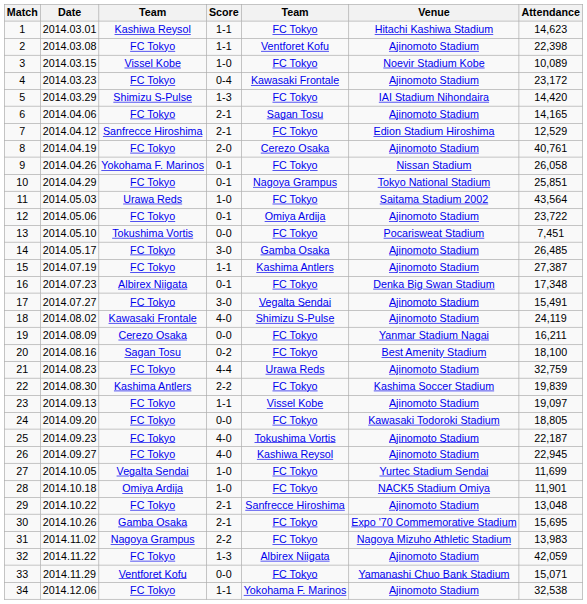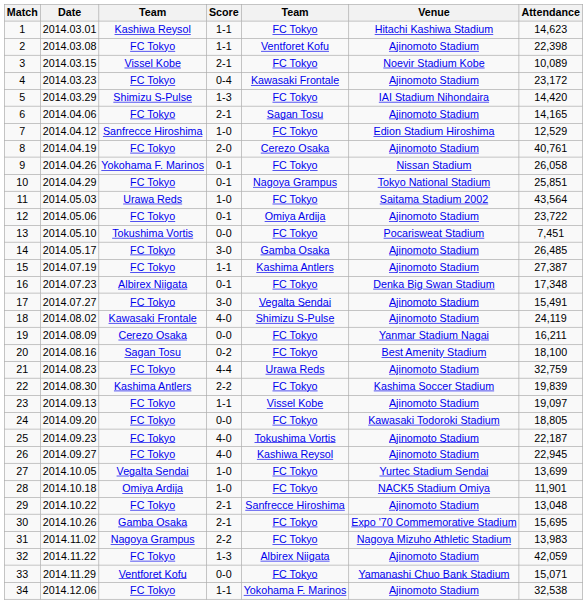 <table class="wikitable" style="text-align:center;">
 <tr>
 <th>Match</th>
 <th>Date</th>
 <th>Team</th>
 <th>Score</th>
 <th>Team</th>
 <th>Venue</th>
 <th>Attendance</th>
 </tr>
 <tr>
 <td>1</td>
 <td>2014.03.01</td>
 <td><a href='#'>Kashiwa Reysol</a></td>
 <td>1-1</td>
 <td><a href='#'>FC Tokyo</a></td>
 <td><a href='#'>Hitachi Kashiwa Stadium</a></td>
 <td>14,623</td>
 </tr>
 <tr>
 <td>2</td>
 <td>2014.03.08</td>
 <td><a href='#'>FC Tokyo</a></td>
 <td>1-1</td>
 <td><a href='#'>Ventforet Kofu</a></td>
 <td><a href='#'>Ajinomoto Stadium</a></td>
 <td>22,398</td>
 </tr>
 <tr>
 <td>3</td>
 <td>2014.03.15</td>
 <td><a href='#'>Vissel Kobe</a></td>
-<td>1-0</td>
+<td>2-1</td>
 <td><a href='#'>FC Tokyo</a></td>
 <td><a href='#'>Noevir Stadium Kobe</a></td>
 <td>10,089</td>
 </tr>
 <tr>
 <td>4</td>
 <td>2014.03.23</td>
 <td><a href='#'>FC Tokyo</a></td>
 <td>0-4</td>
 <td><a href='#'>Kawasaki Frontale</a></td>
 <td><a href='#'>Ajinomoto Stadium</a></td>
 <td>23,172</td>
 </tr>
 <tr>
 <td>5</td>
 <td>2014.03.29</td>
 <td><a href='#'>Shimizu S-Pulse</a></td>
 <td>1-3</td>
 <td><a href='#'>FC Tokyo</a></td>
 <td><a href='#'>IAI Stadium Nihondaira</a></td>
 <td>14,420</td>
 </tr>
 <tr>
 <td>6</td>
 <td>2014.04.06</td>
 <td><a href='#'>FC Tokyo</a></td>
 <td>2-1</td>
 <td><a href='#'>Sagan Tosu</a></td>
 <td><a href='#'>Ajinomoto Stadium</a></td>
 <td>14,165</td>
 </tr>
 <tr>
 <td>7</td>
 <td>2014.04.12</td>
 <td><a href='#'>Sanfrecce Hiroshima</a></td>
-<td>2-1</td>
+<td>1-0</td>
 <td><a href='#'>FC Tokyo</a></td>
 <td><a href='#'>Edion Stadium Hiroshima</a></td>
 <td>12,529</td>
 </tr>
 <tr>
 <td>8</td>
 <td>2014.04.19</td>
 <td><a href='#'>FC Tokyo</a></td>
 <td>2-0</td>
 <td><a href='#'>Cerezo Osaka</a></td>
 <td><a href='#'>Ajinomoto Stadium</a></td>
 <td>40,761</td>
 </tr>
 <tr>
 <td>9</td>
 <td>2014.04.26</td>
 <td><a href='#'>Yokohama F. Marinos</a></td>
 <td>0-1</td>
 <td><a href='#'>FC Tokyo</a></td>
 <td><a href='#'>Nissan Stadium</a></td>
 <td>26,058</td>
 </tr>
 <tr>
 <td>10</td>
 <td>2014.04.29</td>
 <td><a href='#'>FC Tokyo</a></td>
 <td>0-1</td>
 <td><a href='#'>Nagoya Grampus</a></td>
 <td><a href='#'>Tokyo National Stadium</a></td>
 <td>25,851</td>
 </tr>
 <tr>
 <td>11</td>
 <td>2014.05.03</td>
 <td><a href='#'>Urawa Reds</a></td>
 <td>1-0</td>
 <td><a href='#'>FC Tokyo</a></td>
 <td><a href='#'>Saitama Stadium 2002</a></td>
 <td>43,564</td>
 </tr>
 <tr>
 <td>12</td>
 <td>2014.05.06</td>
 <td><a href='#'>FC Tokyo</a></td>
 <td>0-1</td>
 <td><a href='#'>Omiya Ardija</a></td>
 <td><a href='#'>Ajinomoto Stadium</a></td>
 <td>23,722</td>
 </tr>
 <tr>
 <td>13</td>
 <td>2014.05.10</td>
 <td><a href='#'>Tokushima Vortis</a></td>
 <td>0-0</td>
 <td><a href='#'>FC Tokyo</a></td>
 <td><a href='#'>Pocarisweat Stadium</a></td>
 <td>7,451</td>
 </tr>
 <tr>
 <td>14</td>
 <td>2014.05.17</td>
 <td><a href='#'>FC Tokyo</a></td>
 <td>3-0</td>
 <td><a href='#'>Gamba Osaka</a></td>
 <td><a href='#'>Ajinomoto Stadium</a></td>
 <td>26,485</td>
 </tr>
 <tr>
 <td>15</td>
 <td>2014.07.19</td>
 <td><a href='#'>FC Tokyo</a></td>
 <td>1-1</td>
 <td><a href='#'>Kashima Antlers</a></td>
 <td><a href='#'>Ajinomoto Stadium</a></td>
 <td>27,387</td>
 </tr>
 <tr>
 <td>16</td>
 <td>2014.07.23</td>
 <td><a href='#'>Albirex Niigata</a></td>
 <td>0-1</td>
 <td><a href='#'>FC Tokyo</a></td>
 <td><a href='#'>Denka Big Swan Stadium</a></td>
 <td>17,348</td>
 </tr>
 <tr>
 <td>17</td>
 <td>2014.07.27</td>
 <td><a href='#'>FC Tokyo</a></td>
 <td>3-0</td>
 <td><a href='#'>Vegalta Sendai</a></td>
 <td><a href='#'>Ajinomoto Stadium</a></td>
 <td>15,491</td>
 </tr>
 <tr>
 <td>18</td>
 <td>2014.08.02</td>
 <td><a href='#'>Kawasaki Frontale</a></td>
 <td>4-0</td>
 <td><a href='#'>Shimizu S-Pulse</a></td>
 <td><a href='#'>Ajinomoto Stadium</a></td>
 <td>24,119</td>
 </tr>
 <tr>
 <td>19</td>
 <td>2014.08.09</td>
 <td><a href='#'>Cerezo Osaka</a></td>
 <td>0-0</td>
 <td><a href='#'>FC Tokyo</a></td>
 <td><a href='#'>Yanmar Stadium Nagai</a></td>
 <td>16,211</td>
 </tr>
 <tr>
 <td>20</td>
 <td>2014.08.16</td>
 <td><a href='#'>Sagan Tosu</a></td>
 <td>0-2</td>
 <td><a href='#'>FC Tokyo</a></td>
 <td><a href='#'>Best Amenity Stadium</a></td>
 <td>18,100</td>
 </tr>
 <tr>
 <td>21</td>
 <td>2014.08.23</td>
 <td><a href='#'>FC Tokyo</a></td>
 <td>4-4</td>
 <td><a href='#'>Urawa Reds</a></td>
 <td><a href='#'>Ajinomoto Stadium</a></td>
 <td>32,759</td>
 </tr>
 <tr>
 <td>22</td>
 <td>2014.08.30</td>
 <td><a href='#'>Kashima Antlers</a></td>
 <td>2-2</td>
 <td><a href='#'>FC Tokyo</a></td>
 <td><a href='#'>Kashima Soccer Stadium</a></td>
 <td>19,839</td>
 </tr>
 <tr>
 <td>23</td>
 <td>2014.09.13</td>
 <td><a href='#'>FC Tokyo</a></td>
 <td>1-1</td>
 <td><a href='#'>Vissel Kobe</a></td>
 <td><a href='#'>Ajinomoto Stadium</a></td>
 <td>19,097</td>
 </tr>
 <tr>
 <td>24</td>
 <td>2014.09.20</td>
 <td><a href='#'>FC Tokyo</a></td>
 <td>0-0</td>
 <td><a href='#'>FC Tokyo</a></td>
 <td><a href='#'>Kawasaki Todoroki Stadium</a></td>
 <td>18,805</td>
 </tr>
 <tr>
 <td>25</td>
 <td>2014.09.23</td>
 <td><a href='#'>FC Tokyo</a></td>
 <td>4-0</td>
 <td><a href='#'>Tokushima Vortis</a></td>
 <td><a href='#'>Ajinomoto Stadium</a></td>
 <td>22,187</td>
 </tr>
 <tr>
 <td>26</td>
 <td>2014.09.27</td>
 <td><a href='#'>FC Tokyo</a></td>
 <td>4-0</td>
 <td><a href='#'>Kashiwa Reysol</a></td>
 <td><a href='#'>Ajinomoto Stadium</a></td>
 <td>22,945</td>
 </tr>
 <tr>
 <td>27</td>
 <td>2014.10.05</td>
 <td><a href='#'>Vegalta Sendai</a></td>
 <td>1-0</td>
 <td><a href='#'>FC Tokyo</a></td>
 <td><a href='#'>Yurtec Stadium Sendai</a></td>
-<td>11,699</td>
+<td>13,699</td>
 </tr>
 <tr>
 <td>28</td>
 <td>2014.10.18</td>
 <td><a href='#'>Omiya Ardija</a></td>
 <td>1-0</td>
 <td><a href='#'>FC Tokyo</a></td>
 <td><a href='#'>NACK5 Stadium Omiya</a></td>
 <td>11,901</td>
 </tr>
 <tr>
 <td>29</td>
 <td>2014.10.22</td>
 <td><a href='#'>FC Tokyo</a></td>
 <td>2-1</td>
 <td><a href='#'>Sanfrecce Hiroshima</a></td>
 <td><a href='#'>Ajinomoto Stadium</a></td>
 <td>13,048</td>
 </tr>
 <tr>
 <td>30</td>
 <td>2014.10.26</td>
 <td><a href='#'>Gamba Osaka</a></td>
 <td>2-1</td>
 <td><a href='#'>FC Tokyo</a></td>
 <td><a href='#'>Expo '70 Commemorative Stadium</a></td>
 <td>15,695</td>
 </tr>
 <tr>
 <td>31</td>
 <td>2014.11.02</td>
 <td><a href='#'>Nagoya Grampus</a></td>
 <td>2-2</td>
 <td><a href='#'>FC Tokyo</a></td>
 <td><a href='#'>Nagoya Mizuho Athletic Stadium</a></td>
 <td>13,983</td>
 </tr>
 <tr>
 <td>32</td>
 <td>2014.11.22</td>
 <td><a href='#'>FC Tokyo</a></td>
 <td>1-3</td>
 <td><a href='#'>Albirex Niigata</a></td>
 <td><a href='#'>Ajinomoto Stadium</a></td>
 <td>42,059</td>
 </tr>
 <tr>
 <td>33</td>
 <td>2014.11.29</td>
 <td><a href='#'>Ventforet Kofu</a></td>
 <td>0-0</td>
 <td><a href='#'>FC Tokyo</a></td>
 <td><a href='#'>Yamanashi Chuo Bank Stadium</a></td>
 <td>15,071</td>
 </tr>
 <tr>
 <td>34</td>
 <td>2014.12.06</td>
 <td><a href='#'>FC Tokyo</a></td>
 <td>1-1</td>
 <td><a href='#'>Yokohama F. Marinos</a></td>
 <td><a href='#'>Ajinomoto Stadium</a></td>
 <td>32,538</td>
 </tr>
 </table>
